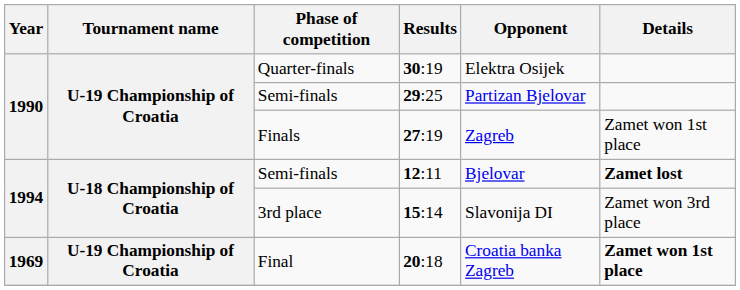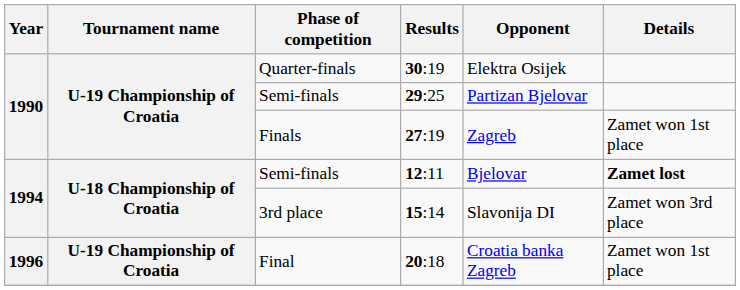 <table class="wikitable" style="font-size: 90%">
 <tr>
 <th>Year</th>
 <th>Tournament name</th>
 <th>Phase of competition</th>
 <th>Results</th>
 <th>Opponent</th>
 <th>Details</th>
 </tr>
 <tr>
 <th rowspan="3">1990</th>
 <th rowspan="3">U-19 Championship of Croatia</th>
 <td>Quarter-finals</td>
 <td><strong>30</strong>:19</td>
 <td>Elektra Osijek</td>
 <td></td>
 </tr>
 <tr>
 <td>Semi-finals</td>
 <td><strong>29</strong>:25</td>
 <td><a href='#'>Partizan Bjelovar</a></td>
 <td></td>
 </tr>
 <tr>
 <td>Finals</td>
 <td><strong>27</strong>:19</td>
 <td><a href='#'>Zagreb</a></td>
 <td>Zamet won 1st place</td>
 </tr>
 <tr>
 <th rowspan="2">1994</th>
 <th rowspan="2">U-18 Championship of Croatia</th>
 <td>Semi-finals</td>
 <td><strong>12</strong>:11</td>
 <td><a href='#'>Bjelovar</a></td>
 <td><strong>Zamet lost</strong></td>
 </tr>
 <tr>
 <td>3rd place</td>
 <td><strong>15</strong>:14</td>
 <td>Slavonija DI</td>
 <td>Zamet won 3rd place</td>
 </tr>
 <tr>
-<th rowspan="1">1969</th>
+<th rowspan="1">1996</th>
 <th rowspan="1">U-19 Championship of Croatia</th>
 <td>Final</td>
 <td><strong>20</strong>:18</td>
 <td><a href='#'>Croatia banka Zagreb</a></td>
-<td><strong>Zamet won 1st place</strong></td>
+<td>Zamet won 1st place</td>
 </tr>
 <tr>
 </tr>
 </table>
